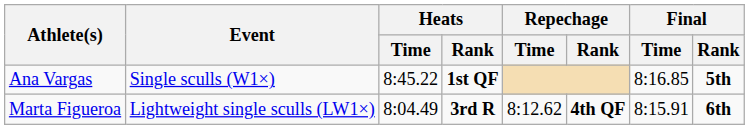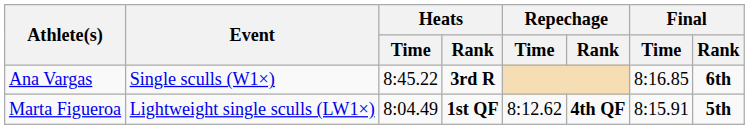 <table class="wikitable" border="1" style="font-size:90%">
 <tr>
 <th rowspan=2>Athlete(s)</th>
 <th rowspan=2>Event</th>
 <th colspan=2>Heats</th>
 <th colspan=2>Repechage</th>
 <th colspan=2>Final</th>
 </tr>
 <tr>
 <th>Time</th>
 <th>Rank</th>
 <th>Time</th>
 <th>Rank</th>
 <th>Time</th>
 <th>Rank</th>
 </tr>
 <tr>
 <td><a href='#'>Ana Vargas</a></td>
 <td><a href='#'>Single sculls (W1×)</a></td>
 <td align=center>8:45.22</td>
-<td align=center><strong>1st QF</strong></td>
+<td align=center><strong>3rd R</strong></td>
 <td align="center" colspan="2" bgcolor=wheat></td>
 <td align=center>8:16.85</td>
-<td align=center><strong>5th</strong></td>
+<td align=center><strong>6th</strong></td>
 </tr>
 <tr>
 <td><a href='#'>Marta Figueroa</a></td>
 <td><a href='#'>Lightweight single sculls (LW1×)</a></td>
 <td align=center>8:04.49</td>
-<td align=center><strong>3rd R</strong></td>
+<td align=center><strong>1st QF</strong></td>
 <td align=center>8:12.62</td>
 <td align=center><strong>4th QF</strong></td>
 <td align=center>8:15.91</td>
-<td align=center><strong>6th</strong></td>
+<td align=center><strong>5th</strong></td>
 </tr>
 </table>
